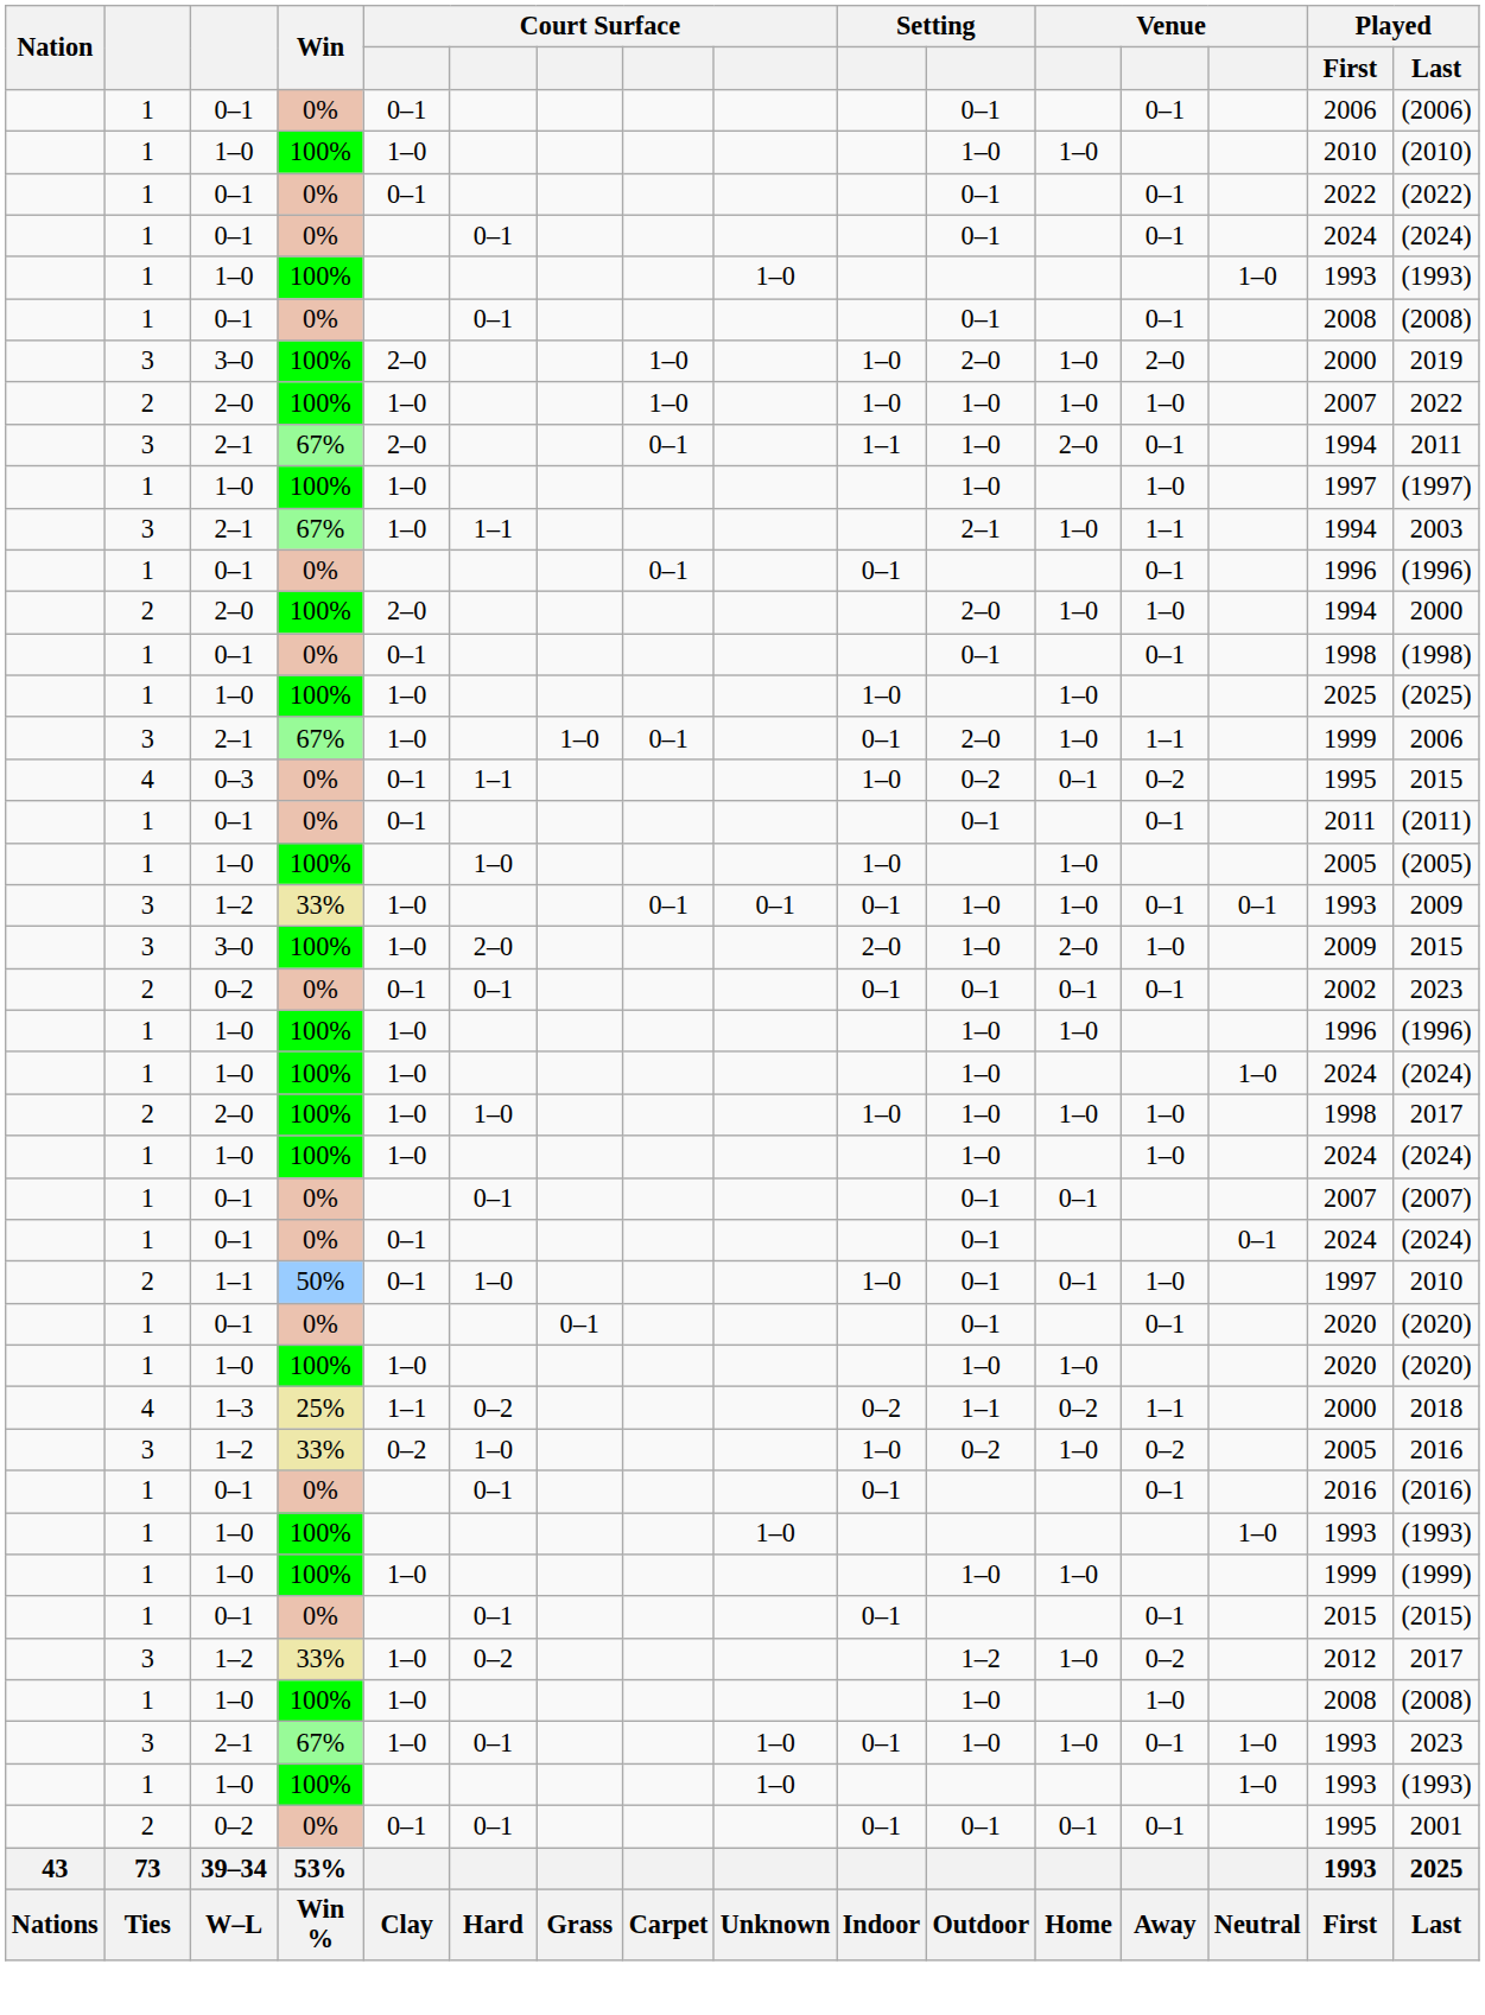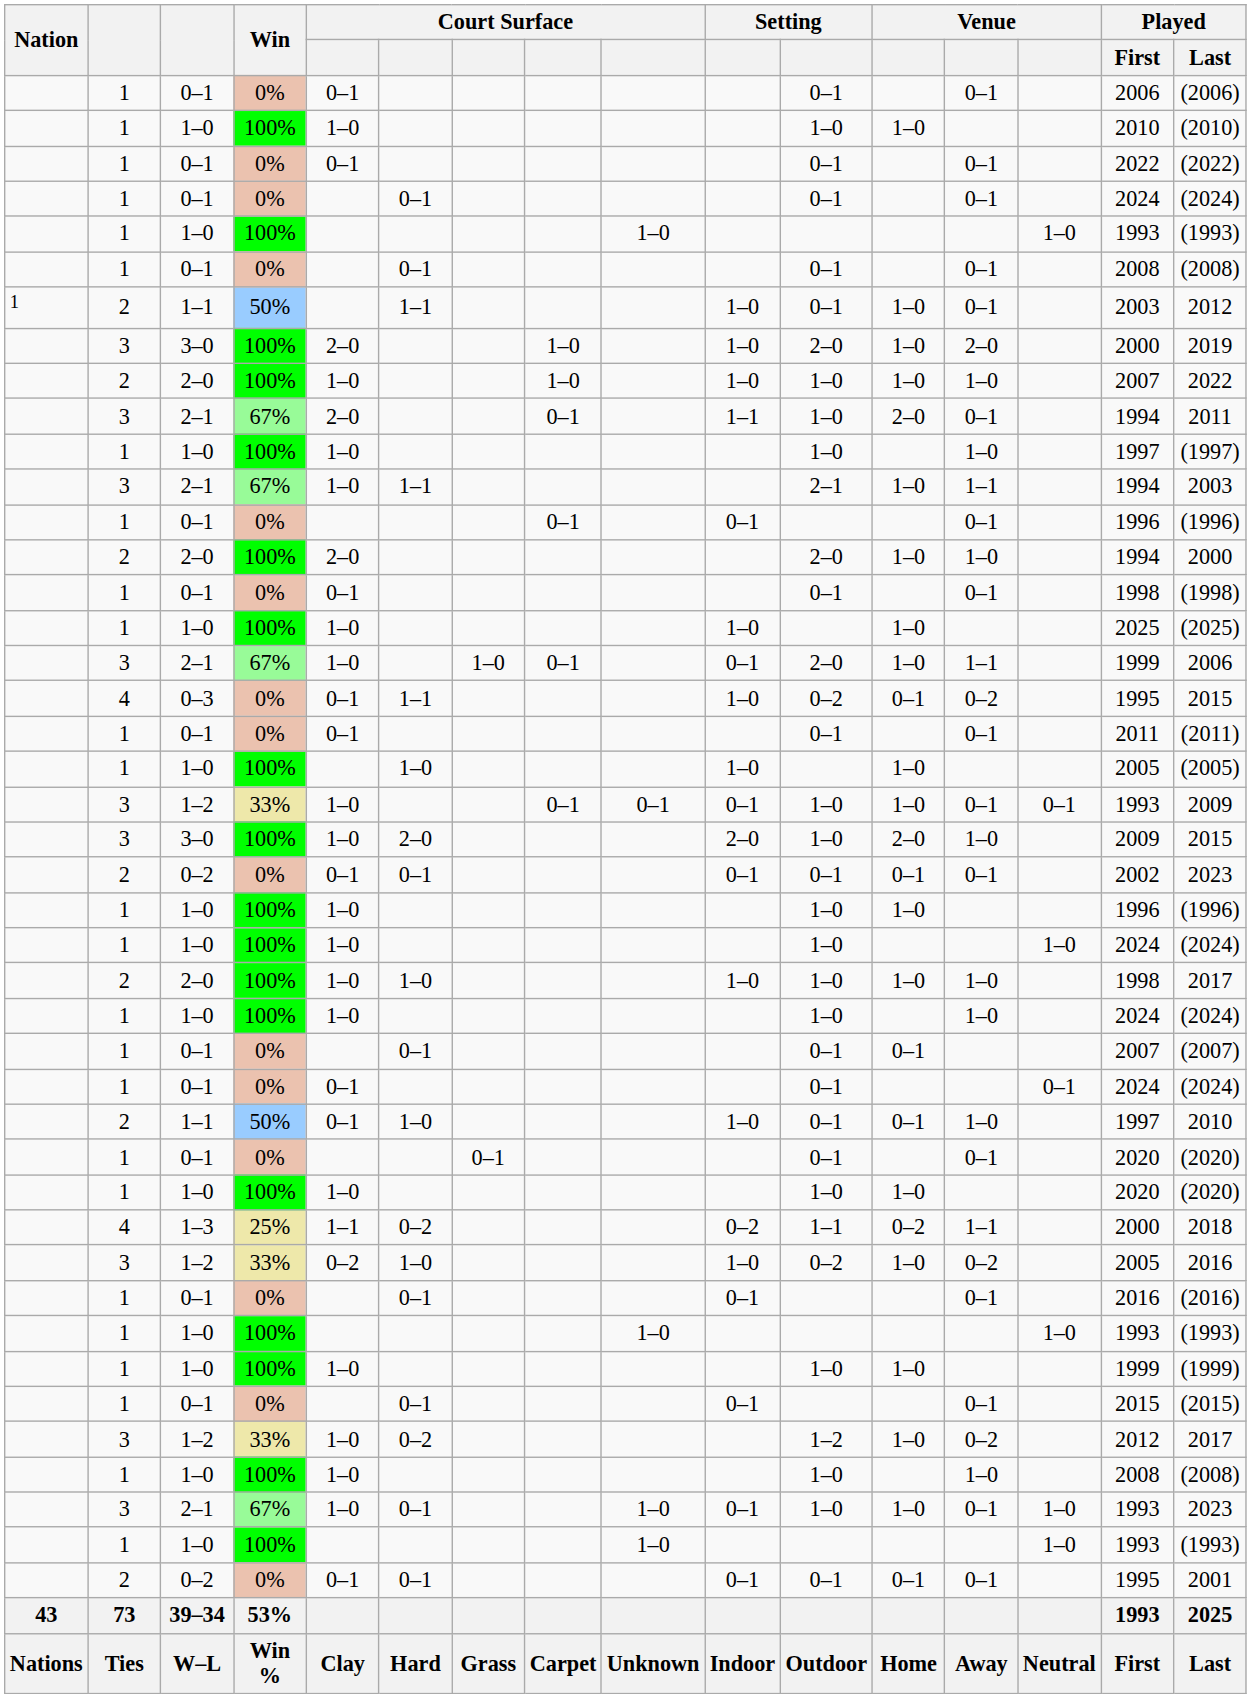 <table class="wikitable sortable" style="text-align:center; font-size:100%">
 <tr>
 <th rowspan=2>Nation</th>
 <th width=45px rowspan=2></th>
 <th width=45px rowspan=2></th>
 <th width=45px rowspan=2>Win </th>
 <th colspan=5>Court Surface</th>
 <th colspan=2>Setting</th>
 <th colspan=3>Venue</th>
 <th colspan=2>Played</th>
 </tr>
 <tr>
 <th width=45px></th>
 <th width=45px></th>
 <th width=45px></th>
 <th width=45px></th>
 <th width=45px></th>
 <th width=45px></th>
 <th width=45px></th>
 <th width=45px></th>
 <th width=45px></th>
 <th width=45px></th>
 <th width=45px>First</th>
 <th width=45px>Last</th>
 </tr>
 <tr>
 <td align=left></td>
 <td>1</td>
 <td>0–1</td>
 <td bgcolor=ebc2af>0%</td>
 <td>0–1</td>
 <td></td>
 <td></td>
 <td></td>
 <td></td>
 <td></td>
 <td>0–1</td>
 <td></td>
 <td>0–1</td>
 <td></td>
 <td>2006</td>
 <td>(2006)</td>
 </tr>
 <tr>
 <td align=left></td>
 <td>1</td>
 <td>1–0</td>
 <td bgcolor=lime>100%</td>
 <td>1–0</td>
 <td></td>
 <td></td>
 <td></td>
 <td></td>
 <td></td>
 <td>1–0</td>
 <td>1–0</td>
 <td></td>
 <td></td>
 <td>2010</td>
 <td>(2010)</td>
 </tr>
 <tr>
 <td align=left></td>
 <td>1</td>
 <td>0–1</td>
 <td bgcolor=ebc2af>0%</td>
 <td>0–1</td>
 <td></td>
 <td></td>
 <td></td>
 <td></td>
 <td></td>
 <td>0–1</td>
 <td></td>
 <td>0–1</td>
 <td></td>
 <td>2022</td>
 <td>(2022)</td>
 </tr>
 <tr>
 <td align=left></td>
 <td>1</td>
 <td>0–1</td>
 <td bgcolor=ebc2af>0%</td>
 <td></td>
 <td>0–1</td>
 <td></td>
 <td></td>
 <td></td>
 <td></td>
 <td>0–1</td>
 <td></td>
 <td>0–1</td>
 <td></td>
 <td>2024</td>
 <td>(2024)</td>
 </tr>
 <tr>
 <td align=left></td>
 <td>1</td>
 <td>1–0</td>
 <td bgcolor=lime>100%</td>
 <td></td>
 <td></td>
 <td></td>
 <td></td>
 <td>1–0</td>
 <td></td>
 <td></td>
 <td></td>
 <td></td>
 <td>1–0</td>
 <td>1993</td>
 <td>(1993)</td>
 </tr>
 <tr>
 <td align=left></td>
 <td>1</td>
 <td>0–1</td>
 <td bgcolor=ebc2af>0%</td>
 <td></td>
 <td>0–1</td>
 <td></td>
 <td></td>
 <td></td>
 <td></td>
 <td>0–1</td>
 <td></td>
 <td>0–1</td>
 <td></td>
 <td>2008</td>
 <td>(2008)</td>
+</tr>
+<tr>
+<td align=left> <sup>1</sup></td>
+<td>2</td>
+<td>1–1</td>
+<td bgcolor=99ccff>50%</td>
+<td></td>
+<td>1–1</td>
+<td></td>
+<td></td>
+<td></td>
+<td>1–0</td>
+<td>0–1</td>
+<td>1–0</td>
+<td>0–1</td>
+<td></td>
+<td>2003</td>
+<td>2012</td>
 </tr>
 <tr>
 <td align=left></td>
 <td>3</td>
 <td>3–0</td>
 <td bgcolor=lime>100%</td>
 <td>2–0</td>
 <td></td>
 <td></td>
 <td>1–0</td>
 <td></td>
 <td>1–0</td>
 <td>2–0</td>
 <td>1–0</td>
 <td>2–0</td>
 <td></td>
 <td>2000</td>
 <td>2019</td>
 </tr>
 <tr>
 <td align=left></td>
 <td>2</td>
 <td>2–0</td>
 <td bgcolor=lime>100%</td>
 <td>1–0</td>
 <td></td>
 <td></td>
 <td>1–0</td>
 <td></td>
 <td>1–0</td>
 <td>1–0</td>
 <td>1–0</td>
 <td>1–0</td>
 <td></td>
 <td>2007</td>
 <td>2022</td>
 </tr>
 <tr>
 <td align=left></td>
 <td>3</td>
 <td>2–1</td>
 <td bgcolor=98fb98>67%</td>
 <td>2–0</td>
 <td></td>
 <td></td>
 <td>0–1</td>
 <td></td>
 <td>1–1</td>
 <td>1–0</td>
 <td>2–0</td>
 <td>0–1</td>
 <td></td>
 <td>1994</td>
 <td>2011</td>
 </tr>
 <tr>
 <td align=left></td>
 <td>1</td>
 <td>1–0</td>
 <td bgcolor=lime>100%</td>
 <td>1–0</td>
 <td></td>
 <td></td>
 <td></td>
 <td></td>
 <td></td>
 <td>1–0</td>
 <td></td>
 <td>1–0</td>
 <td></td>
 <td>1997</td>
 <td>(1997)</td>
 </tr>
 <tr>
 <td align=left></td>
 <td>3</td>
 <td>2–1</td>
 <td bgcolor=98fb98>67%</td>
 <td>1–0</td>
 <td>1–1</td>
 <td></td>
 <td></td>
 <td></td>
 <td></td>
 <td>2–1</td>
 <td>1–0</td>
 <td>1–1</td>
 <td></td>
 <td>1994</td>
 <td>2003</td>
 </tr>
 <tr>
 <td align=left></td>
 <td>1</td>
 <td>0–1</td>
 <td bgcolor=ebc2af>0%</td>
 <td></td>
 <td></td>
 <td></td>
 <td>0–1</td>
 <td></td>
 <td>0–1</td>
 <td></td>
 <td></td>
 <td>0–1</td>
 <td></td>
 <td>1996</td>
 <td>(1996)</td>
 </tr>
 <tr>
 <td align=left></td>
 <td>2</td>
 <td>2–0</td>
 <td bgcolor=lime>100%</td>
 <td>2–0</td>
 <td></td>
 <td></td>
 <td></td>
 <td></td>
 <td></td>
 <td>2–0</td>
 <td>1–0</td>
 <td>1–0</td>
 <td></td>
 <td>1994</td>
 <td>2000</td>
 </tr>
 <tr>
 <td align=left></td>
 <td>1</td>
 <td>0–1</td>
 <td bgcolor=ebc2af>0%</td>
 <td>0–1</td>
 <td></td>
 <td></td>
 <td></td>
 <td></td>
 <td></td>
 <td>0–1</td>
 <td></td>
 <td>0–1</td>
 <td></td>
 <td>1998</td>
 <td>(1998)</td>
 </tr>
 <tr>
 <td align=left></td>
 <td>1</td>
 <td>1–0</td>
 <td bgcolor=lime>100%</td>
 <td>1–0</td>
 <td></td>
 <td></td>
 <td></td>
 <td></td>
 <td>1–0</td>
 <td></td>
 <td>1–0</td>
 <td></td>
 <td></td>
 <td>2025</td>
 <td>(2025)</td>
 </tr>
 <tr>
 <td align=left></td>
 <td>3</td>
 <td>2–1</td>
 <td bgcolor=98fb98>67%</td>
 <td>1–0</td>
 <td></td>
 <td>1–0</td>
 <td>0–1</td>
 <td></td>
 <td>0–1</td>
 <td>2–0</td>
 <td>1–0</td>
 <td>1–1</td>
 <td></td>
 <td>1999</td>
 <td>2006</td>
 </tr>
 <tr>
 <td align=left></td>
 <td>4</td>
 <td>0–3</td>
 <td bgcolor=ebc2af>0%</td>
 <td>0–1</td>
 <td>1–1</td>
 <td></td>
 <td></td>
 <td></td>
 <td>1–0</td>
 <td>0–2</td>
 <td>0–1</td>
 <td>0–2</td>
 <td></td>
 <td>1995</td>
 <td>2015</td>
 </tr>
 <tr>
 <td align=left></td>
 <td>1</td>
 <td>0–1</td>
 <td bgcolor=ebc2af>0%</td>
 <td>0–1</td>
 <td></td>
 <td></td>
 <td></td>
 <td></td>
 <td></td>
 <td>0–1</td>
 <td></td>
 <td>0–1</td>
 <td></td>
 <td>2011</td>
 <td>(2011)</td>
 </tr>
 <tr>
 <td align=left></td>
 <td>1</td>
 <td>1–0</td>
 <td bgcolor=lime>100%</td>
 <td></td>
 <td>1–0</td>
 <td></td>
 <td></td>
 <td></td>
 <td>1–0</td>
 <td></td>
 <td>1–0</td>
 <td></td>
 <td></td>
 <td>2005</td>
 <td>(2005)</td>
 </tr>
 <tr>
 <td align=left></td>
 <td>3</td>
 <td>1–2</td>
 <td bgcolor=eee8aa>33%</td>
 <td>1–0</td>
 <td></td>
 <td></td>
 <td>0–1</td>
 <td>0–1</td>
 <td>0–1</td>
 <td>1–0</td>
 <td>1–0</td>
 <td>0–1</td>
 <td>0–1</td>
 <td>1993</td>
 <td>2009</td>
 </tr>
 <tr>
 <td align=left></td>
 <td>3</td>
 <td>3–0</td>
 <td bgcolor=lime>100%</td>
 <td>1–0</td>
 <td>2–0</td>
 <td></td>
 <td></td>
 <td></td>
 <td>2–0</td>
 <td>1–0</td>
 <td>2–0</td>
 <td>1–0</td>
 <td></td>
 <td>2009</td>
 <td>2015</td>
 </tr>
 <tr>
 <td align=left></td>
 <td>2</td>
 <td>0–2</td>
 <td bgcolor=ebc2af>0%</td>
 <td>0–1</td>
 <td>0–1</td>
 <td></td>
 <td></td>
 <td></td>
 <td>0–1</td>
 <td>0–1</td>
 <td>0–1</td>
 <td>0–1</td>
 <td></td>
 <td>2002</td>
 <td>2023</td>
 </tr>
 <tr>
 <td align=left></td>
 <td>1</td>
 <td>1–0</td>
 <td bgcolor=lime>100%</td>
 <td>1–0</td>
 <td></td>
 <td></td>
 <td></td>
 <td></td>
 <td></td>
 <td>1–0</td>
 <td>1–0</td>
 <td></td>
 <td></td>
 <td>1996</td>
 <td>(1996)</td>
 </tr>
 <tr>
 <td align=left></td>
 <td>1</td>
 <td>1–0</td>
 <td bgcolor=lime>100%</td>
 <td>1–0</td>
 <td></td>
 <td></td>
 <td></td>
 <td></td>
 <td></td>
 <td>1–0</td>
 <td></td>
 <td></td>
 <td>1–0</td>
 <td>2024</td>
 <td>(2024)</td>
 </tr>
 <tr>
 <td align=left></td>
 <td>2</td>
 <td>2–0</td>
 <td bgcolor=lime>100%</td>
 <td>1–0</td>
 <td>1–0</td>
 <td></td>
 <td></td>
 <td></td>
 <td>1–0</td>
 <td>1–0</td>
 <td>1–0</td>
 <td>1–0</td>
 <td></td>
 <td>1998</td>
 <td>2017</td>
 </tr>
 <tr>
 <td align=left></td>
 <td>1</td>
 <td>1–0</td>
 <td bgcolor=lime>100%</td>
 <td>1–0</td>
 <td></td>
 <td></td>
 <td></td>
 <td></td>
 <td></td>
 <td>1–0</td>
 <td></td>
 <td>1–0</td>
 <td></td>
 <td>2024</td>
 <td>(2024)</td>
 </tr>
 <tr>
 <td align=left></td>
 <td>1</td>
 <td>0–1</td>
 <td bgcolor=ebc2af>0%</td>
 <td></td>
 <td>0–1</td>
 <td></td>
 <td></td>
 <td></td>
 <td></td>
 <td>0–1</td>
 <td>0–1</td>
 <td></td>
 <td></td>
 <td>2007</td>
 <td>(2007)</td>
 </tr>
 <tr>
 <td align=left></td>
 <td>1</td>
 <td>0–1</td>
 <td bgcolor=ebc2af>0%</td>
 <td>0–1</td>
 <td></td>
 <td></td>
 <td></td>
 <td></td>
 <td></td>
 <td>0–1</td>
 <td></td>
 <td></td>
 <td>0–1</td>
 <td>2024</td>
 <td>(2024)</td>
 </tr>
 <tr>
 <td align=left></td>
 <td>2</td>
 <td>1–1</td>
 <td bgcolor=99ccff>50%</td>
 <td>0–1</td>
 <td>1–0</td>
 <td></td>
 <td></td>
 <td></td>
 <td>1–0</td>
 <td>0–1</td>
 <td>0–1</td>
 <td>1–0</td>
 <td></td>
 <td>1997</td>
 <td>2010</td>
 </tr>
 <tr>
 <td align=left></td>
 <td>1</td>
 <td>0–1</td>
 <td bgcolor=ebc2af>0%</td>
 <td></td>
 <td></td>
 <td>0–1</td>
 <td></td>
 <td></td>
 <td></td>
 <td>0–1</td>
 <td></td>
 <td>0–1</td>
 <td></td>
 <td>2020</td>
 <td>(2020)</td>
 </tr>
 <tr>
 <td align=left></td>
 <td>1</td>
 <td>1–0</td>
 <td bgcolor=lime>100%</td>
 <td>1–0</td>
 <td></td>
 <td></td>
 <td></td>
 <td></td>
 <td></td>
 <td>1–0</td>
 <td>1–0</td>
 <td></td>
 <td></td>
 <td>2020</td>
 <td>(2020)</td>
 </tr>
 <tr>
 <td align=left></td>
 <td>4</td>
 <td>1–3</td>
 <td bgcolor=eee8aa>25%</td>
 <td>1–1</td>
 <td>0–2</td>
 <td></td>
 <td></td>
 <td></td>
 <td>0–2</td>
 <td>1–1</td>
 <td>0–2</td>
 <td>1–1</td>
 <td></td>
 <td>2000</td>
 <td>2018</td>
 </tr>
 <tr>
 <td align=left></td>
 <td>3</td>
 <td>1–2</td>
 <td bgcolor=eee8aa>33%</td>
 <td>0–2</td>
 <td>1–0</td>
 <td></td>
 <td></td>
 <td></td>
 <td>1–0</td>
 <td>0–2</td>
 <td>1–0</td>
 <td>0–2</td>
 <td></td>
 <td>2005</td>
 <td>2016</td>
 </tr>
 <tr>
 <td align=left></td>
 <td>1</td>
 <td>0–1</td>
 <td bgcolor=ebc2af>0%</td>
 <td></td>
 <td>0–1</td>
 <td></td>
 <td></td>
 <td></td>
 <td>0–1</td>
 <td></td>
 <td></td>
 <td>0–1</td>
 <td></td>
 <td>2016</td>
 <td>(2016)</td>
 </tr>
 <tr>
 <td align=left></td>
 <td>1</td>
 <td>1–0</td>
 <td bgcolor=lime>100%</td>
 <td></td>
 <td></td>
 <td></td>
 <td></td>
 <td>1–0</td>
 <td></td>
 <td></td>
 <td></td>
 <td></td>
 <td>1–0</td>
 <td>1993</td>
 <td>(1993)</td>
 </tr>
 <tr>
 <td align=left></td>
 <td>1</td>
 <td>1–0</td>
 <td bgcolor=lime>100%</td>
 <td>1–0</td>
 <td></td>
 <td></td>
 <td></td>
 <td></td>
 <td></td>
 <td>1–0</td>
 <td>1–0</td>
 <td></td>
 <td></td>
 <td>1999</td>
 <td>(1999)</td>
 </tr>
 <tr>
 <td align=left></td>
 <td>1</td>
 <td>0–1</td>
 <td bgcolor=ebc2af>0%</td>
 <td></td>
 <td>0–1</td>
 <td></td>
 <td></td>
 <td></td>
 <td>0–1</td>
 <td></td>
 <td></td>
 <td>0–1</td>
 <td></td>
 <td>2015</td>
 <td>(2015)</td>
 </tr>
 <tr>
 <td align=left></td>
 <td>3</td>
 <td>1–2</td>
 <td bgcolor=eee8aa>33%</td>
 <td>1–0</td>
 <td>0–2</td>
 <td></td>
 <td></td>
 <td></td>
 <td></td>
 <td>1–2</td>
 <td>1–0</td>
 <td>0–2</td>
 <td></td>
 <td>2012</td>
 <td>2017</td>
 </tr>
 <tr>
 <td align=left></td>
 <td>1</td>
 <td>1–0</td>
 <td bgcolor=lime>100%</td>
 <td>1–0</td>
 <td></td>
 <td></td>
 <td></td>
 <td></td>
 <td></td>
 <td>1–0</td>
 <td></td>
 <td>1–0</td>
 <td></td>
 <td>2008</td>
 <td>(2008)</td>
 </tr>
 <tr>
 <td align=left></td>
 <td>3</td>
 <td>2–1</td>
 <td bgcolor=98fb98>67%</td>
 <td>1–0</td>
 <td>0–1</td>
 <td></td>
 <td></td>
 <td>1–0</td>
 <td>0–1</td>
 <td>1–0</td>
 <td>1–0</td>
 <td>0–1</td>
 <td>1–0</td>
 <td>1993</td>
 <td>2023</td>
 </tr>
 <tr>
 <td align=left></td>
 <td>1</td>
 <td>1–0</td>
 <td bgcolor=lime>100%</td>
 <td></td>
 <td></td>
 <td></td>
 <td></td>
 <td>1–0</td>
 <td></td>
 <td></td>
 <td></td>
 <td></td>
 <td>1–0</td>
 <td>1993</td>
 <td>(1993)</td>
 </tr>
 <tr>
 <td align=left></td>
 <td>2</td>
 <td>0–2</td>
 <td bgcolor=ebc2af>0%</td>
 <td>0–1</td>
 <td>0–1</td>
 <td></td>
 <td></td>
 <td></td>
 <td>0–1</td>
 <td>0–1</td>
 <td>0–1</td>
 <td>0–1</td>
 <td></td>
 <td>1995</td>
 <td>2001</td>
 </tr>
 <tr>
 <th>43</th>
 <th>73</th>
 <th>39–34</th>
 <th>53%</th>
 <th></th>
 <th></th>
 <th></th>
 <th></th>
 <th></th>
 <th></th>
 <th></th>
 <th></th>
 <th></th>
 <th></th>
 <th>1993</th>
 <th>2025</th>
 </tr>
 <tr>
 <th>Nations</th>
 <th>Ties</th>
 <th>W–L</th>
 <th>Win %</th>
 <th>Clay</th>
 <th>Hard</th>
 <th>Grass</th>
 <th>Carpet</th>
 <th>Unknown</th>
 <th>Indoor</th>
 <th>Outdoor</th>
 <th>Home</th>
 <th>Away</th>
 <th>Neutral</th>
 <th>First</th>
 <th>Last</th>
 </tr>
 </table>
